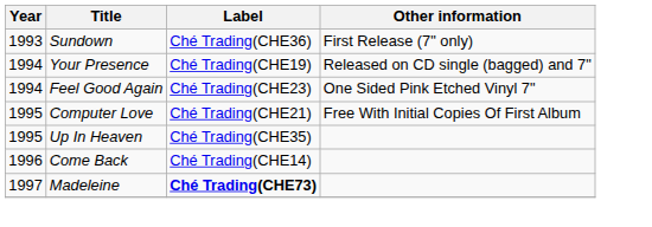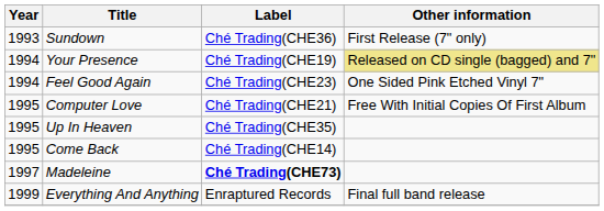 <table class="wikitable">
 <tr>
 <th>Year</th>
 <th>Title</th>
 <th>Label</th>
 <th>Other information</th>
 </tr>
 <tr>
 <td>1993</td>
 <td><em>Sundown</em></td>
 <td><a href='#'>Ché Trading</a>(CHE36)</td>
 <td>First Release (7" only)</td>
 </tr>
 <tr>
 <td>1994</td>
 <td><em>Your Presence</em></td>
 <td><a href='#'>Ché Trading</a>(CHE19)</td>
-<td>Released on CD single (bagged) and 7"</td>
+<td style="background: khaki;">Released on CD single (bagged) and 7"</td>
 </tr>
 <tr>
 <td>1994</td>
 <td><em>Feel Good Again</em></td>
 <td><a href='#'>Ché Trading</a>(CHE23)</td>
 <td>One Sided Pink Etched Vinyl 7"</td>
 </tr>
 <tr>
 <td>1995</td>
 <td><em>Computer Love</em></td>
 <td><a href='#'>Ché Trading</a>(CHE21)</td>
 <td>Free With Initial Copies Of First Album</td>
 </tr>
 <tr>
 <td>1995</td>
 <td><em>Up In Heaven</em></td>
 <td><a href='#'>Ché Trading</a>(CHE35)</td>
 <td> </td>
 </tr>
 <tr>
-<td>1996</td>
+<td>1995</td>
 <td><em>Come Back</em></td>
 <td><a href='#'>Ché Trading</a>(CHE14)</td>
 <td> </td>
 </tr>
 <tr>
 <td>1997</td>
 <td><em>Madeleine</em></td>
 <td><strong><a href='#'>Ché Trading</a>(CHE73)</strong></td>
 <td> </td>
 </tr>
 <tr>
+<td>1999</td>
+<td><em>Everything And Anything</em></td>
+<td>Enraptured Records</td>
+<td>Final full band release</td>
+</tr>
+<tr>
 </tr>
 </table>
